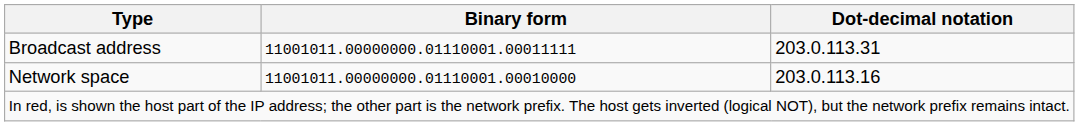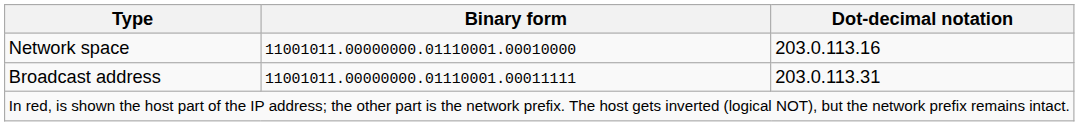 <table class=wikitable style=margin:left>
 <tr>
 <th>Type</th>
 <th>Binary form</th>
 <th>Dot-decimal notation</th>
 </tr>
 <tr>
+<td>Network space</td>
+<td><code>11001011.00000000.01110001.0001<span>0000</span></code></td>
+<td>203.0.113.16</td>
+</tr>
+<tr>
 <td>Broadcast address</td>
 <td><code>11001011.00000000.01110001.0001<span>1111</span></code></td>
 <td>203.0.113.31</td>
 </tr>
 <tr>
-<td>Network space</td>
-<td><code>11001011.00000000.01110001.0001<span>0000</span></code></td>
-<td>203.0.113.16</td>
-</tr>
-<tr>
 <td colspan=3><small>In red, is shown the host part of the IP address; the other part is the network prefix. The host gets inverted (logical NOT), but the network prefix remains intact.</small></td>
 </tr>
 </table>
